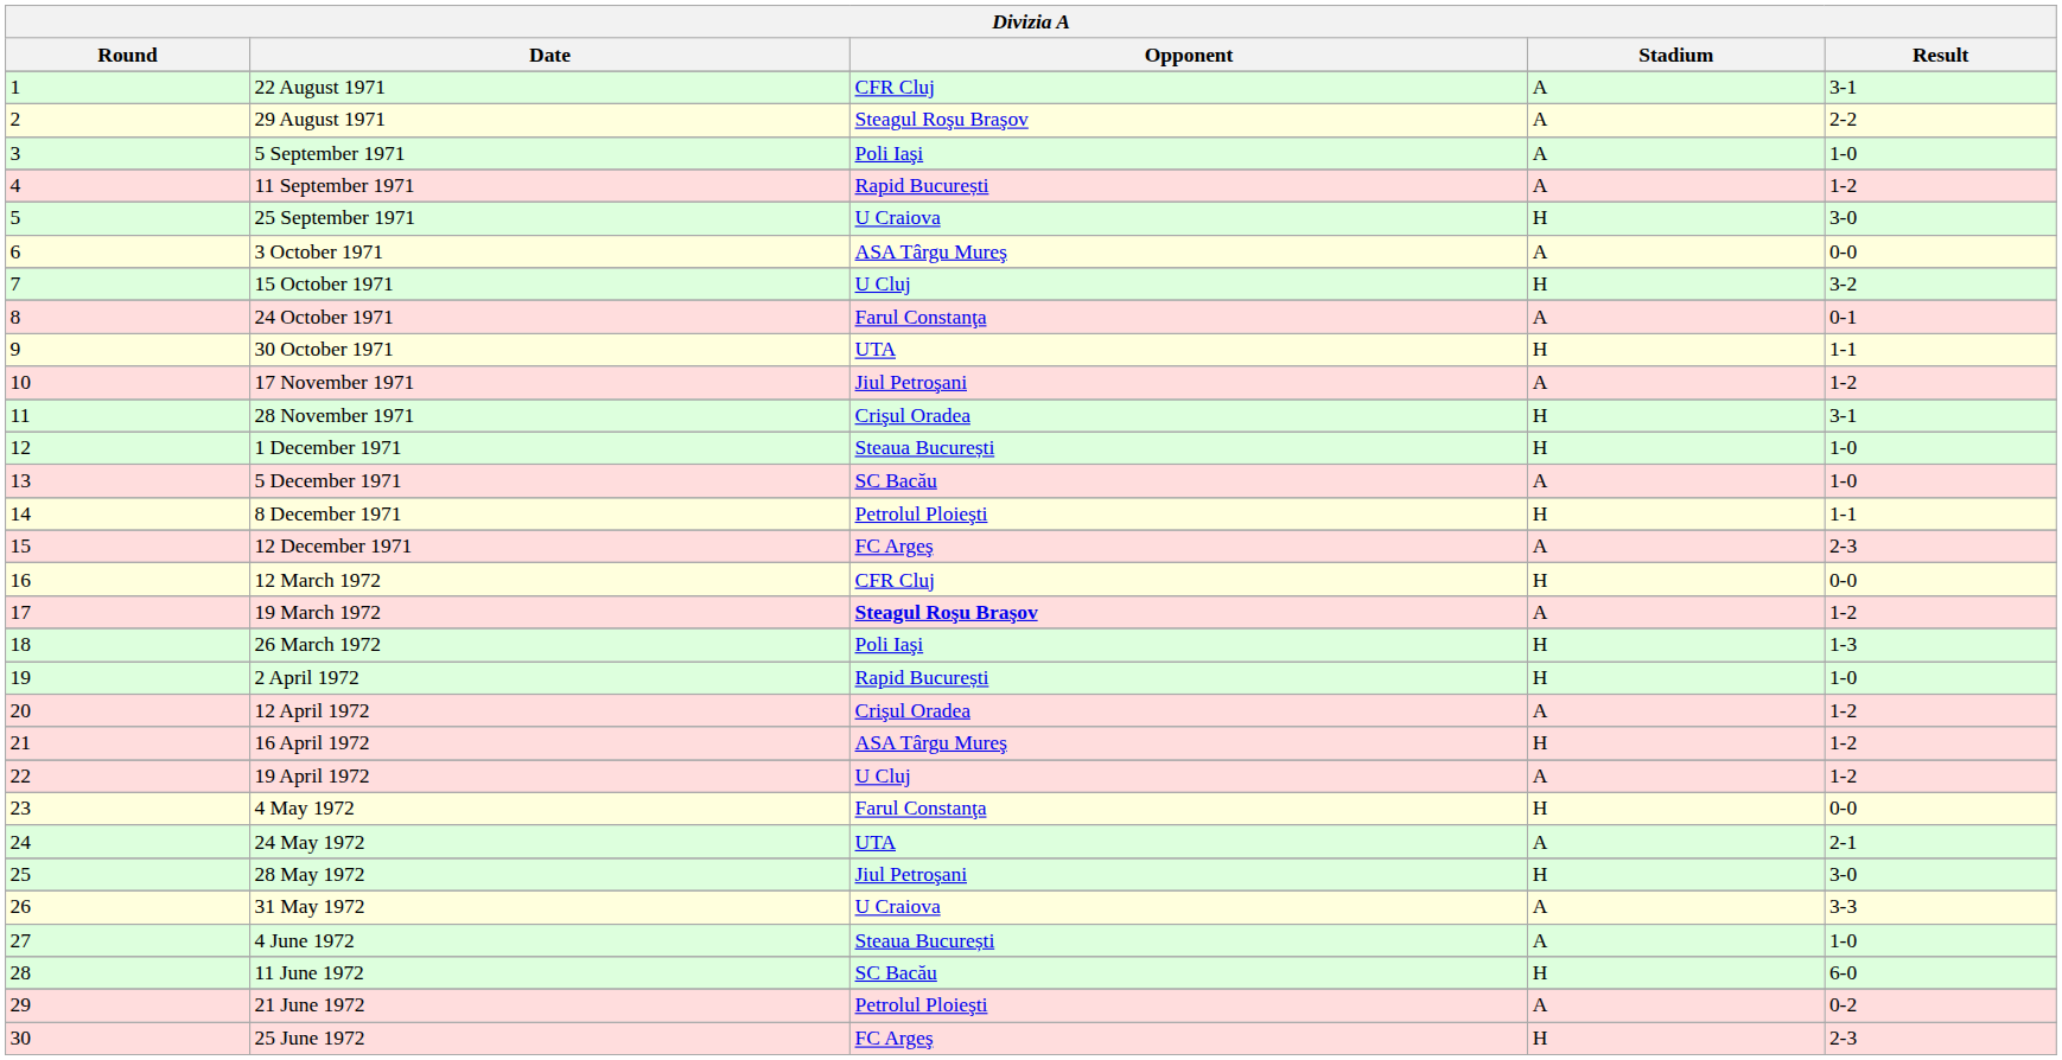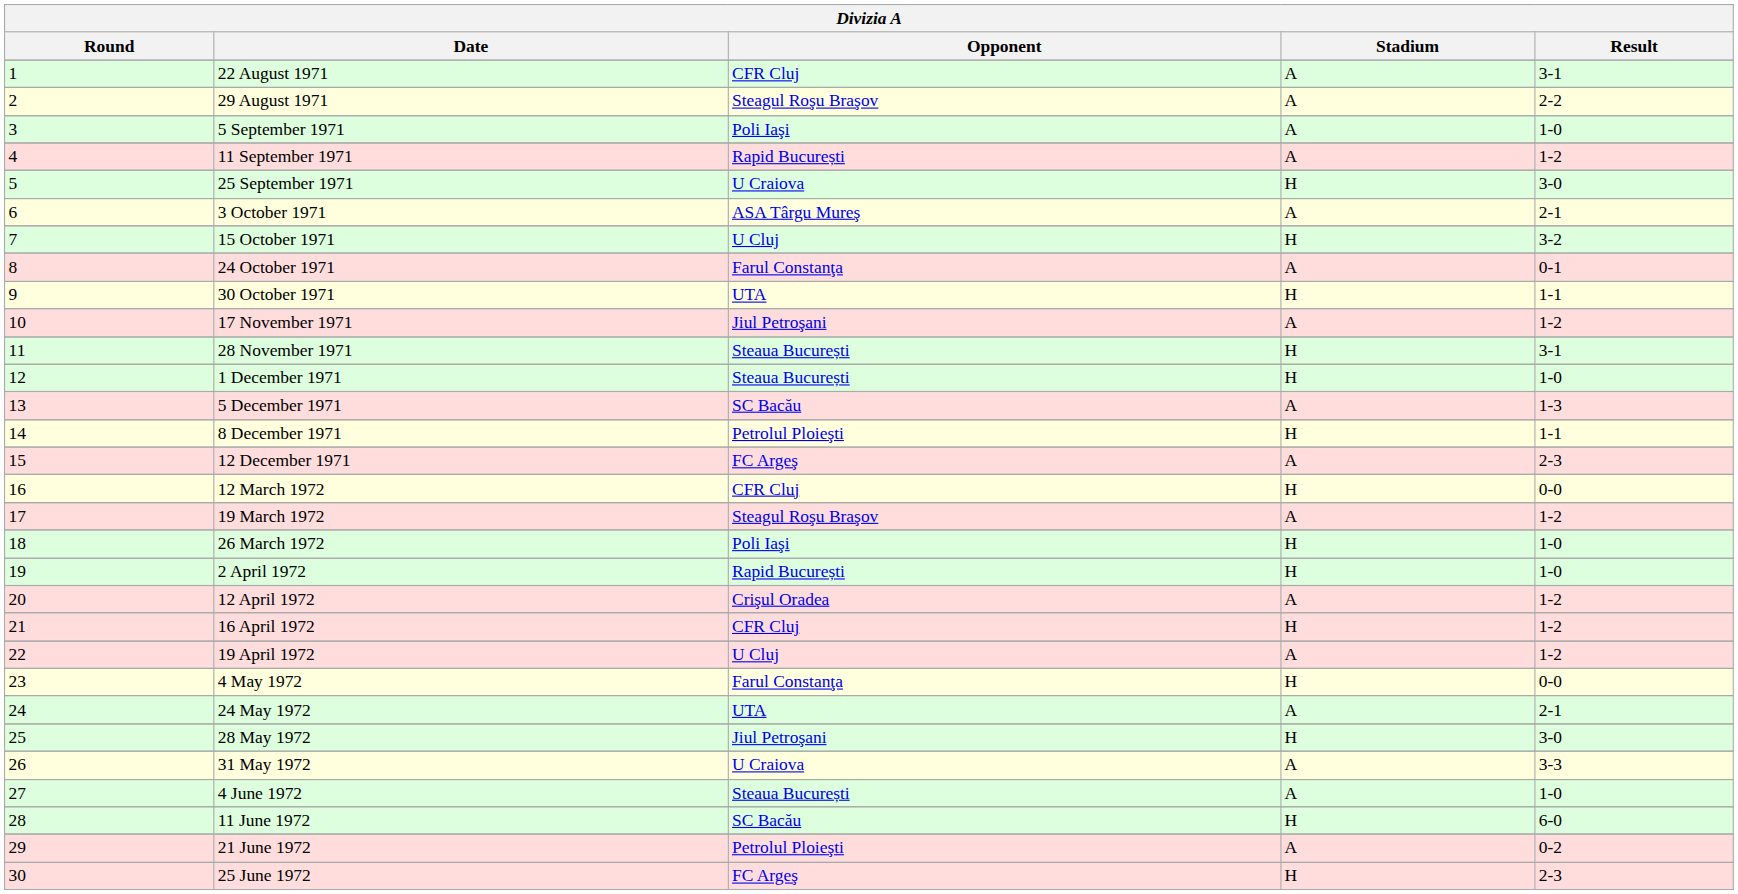 <table class="wikitable" style="width:80%;">
 <tr>
 <th colspan="5" style="text-align:center;"><em>Divizia A</em></th>
 </tr>
 <tr>
 <th>Round</th>
 <th>Date</th>
 <th>Opponent</th>
 <th>Stadium</th>
 <th>Result</th>
 </tr>
 <tr>
 </tr>
 <tr bgcolor="#ddffdd">
 <td>1</td>
 <td>22 August 1971</td>
 <td><a href='#'>CFR Cluj</a></td>
 <td>A</td>
 <td>3-1</td>
 </tr>
 <tr>
 </tr>
 <tr bgcolor="#ffffdd">
 <td>2</td>
 <td>29 August 1971</td>
 <td><a href='#'>Steagul Roşu Braşov</a></td>
 <td>A</td>
 <td>2-2</td>
 </tr>
 <tr>
 </tr>
 <tr bgcolor="#ddffdd">
 <td>3</td>
 <td>5 September 1971</td>
 <td><a href='#'>Poli Iaşi</a></td>
 <td>A</td>
 <td>1-0</td>
 </tr>
 <tr>
 </tr>
 <tr bgcolor="#ffdddd">
 <td>4</td>
 <td>11 September 1971</td>
 <td><a href='#'>Rapid București</a></td>
 <td>A</td>
 <td>1-2</td>
 </tr>
 <tr>
 </tr>
 <tr bgcolor="#ddffdd">
 <td>5</td>
 <td>25 September 1971</td>
 <td><a href='#'>U Craiova</a></td>
 <td>H</td>
 <td>3-0</td>
 </tr>
 <tr>
 </tr>
 <tr bgcolor="#ffffdd">
 <td>6</td>
 <td>3 October 1971</td>
 <td><a href='#'>ASA Târgu Mureş</a></td>
 <td>A</td>
-<td>0-0</td>
+<td>2-1</td>
 </tr>
 <tr>
 </tr>
 <tr bgcolor="#ddffdd">
 <td>7</td>
 <td>15 October 1971</td>
 <td><a href='#'>U Cluj</a></td>
 <td>H</td>
 <td>3-2</td>
 </tr>
 <tr>
 </tr>
 <tr bgcolor="#ffdddd">
 <td>8</td>
 <td>24 October 1971</td>
 <td><a href='#'>Farul Constanţa</a></td>
 <td>A</td>
 <td>0-1</td>
 </tr>
 <tr>
 </tr>
 <tr bgcolor="#ffffdd">
 <td>9</td>
 <td>30 October 1971</td>
 <td><a href='#'>UTA</a></td>
 <td>H</td>
 <td>1-1</td>
 </tr>
 <tr>
 </tr>
 <tr bgcolor="#ffdddd">
 <td>10</td>
 <td>17 November 1971</td>
 <td><a href='#'>Jiul Petroşani</a></td>
 <td>A</td>
 <td>1-2</td>
 </tr>
 <tr>
 </tr>
 <tr bgcolor="#ddffdd">
 <td>11</td>
 <td>28 November 1971</td>
-<td><a href='#'>Crişul Oradea</a></td>
+<td><a href='#'>Steaua București</a></td>
 <td>H</td>
 <td>3-1</td>
 </tr>
 <tr>
 </tr>
 <tr bgcolor="#ddffdd">
 <td>12</td>
 <td>1 December 1971</td>
 <td><a href='#'>Steaua București</a></td>
 <td>H</td>
 <td>1-0</td>
 </tr>
 <tr>
 </tr>
 <tr bgcolor="#ffdddd">
 <td>13</td>
 <td>5 December 1971</td>
 <td><a href='#'>SC Bacău</a></td>
 <td>A</td>
-<td>1-0</td>
+<td>1-3</td>
 </tr>
 <tr>
 </tr>
 <tr bgcolor="#ffffdd">
 <td>14</td>
 <td>8 December 1971</td>
 <td><a href='#'>Petrolul Ploieşti</a></td>
 <td>H</td>
 <td>1-1</td>
 </tr>
 <tr>
 </tr>
 <tr bgcolor="#ffdddd">
 <td>15</td>
 <td>12 December 1971</td>
 <td><a href='#'>FC Argeş</a></td>
 <td>A</td>
 <td>2-3</td>
 </tr>
 <tr>
 </tr>
 <tr bgcolor="#ffffdd">
 <td>16</td>
 <td>12 March 1972</td>
 <td><a href='#'>CFR Cluj</a></td>
 <td>H</td>
 <td>0-0</td>
 </tr>
 <tr>
 </tr>
 <tr bgcolor="#ffdddd">
 <td>17</td>
 <td>19 March 1972</td>
-<td><strong><a href='#'>Steagul Roşu Braşov</a></strong></td>
+<td><a href='#'>Steagul Roşu Braşov</a></td>
 <td>A</td>
 <td>1-2</td>
 </tr>
 <tr>
 </tr>
 <tr bgcolor="#ddffdd">
 <td>18</td>
 <td>26 March 1972</td>
 <td><a href='#'>Poli Iaşi</a></td>
 <td>H</td>
-<td>1-3</td>
+<td>1-0</td>
 </tr>
 <tr>
 </tr>
 <tr bgcolor="#ddffdd">
 <td>19</td>
 <td>2 April 1972</td>
 <td><a href='#'>Rapid București</a></td>
 <td>H</td>
 <td>1-0</td>
 </tr>
 <tr>
 </tr>
 <tr bgcolor="#ffdddd">
 <td>20</td>
 <td>12 April 1972</td>
 <td><a href='#'>Crişul Oradea</a></td>
 <td>A</td>
 <td>1-2</td>
 </tr>
 <tr>
 </tr>
 <tr bgcolor="#ffdddd">
 <td>21</td>
 <td>16 April 1972</td>
-<td><a href='#'>ASA Târgu Mureş</a></td>
+<td><a href='#'>CFR Cluj</a></td>
 <td>H</td>
 <td>1-2</td>
 </tr>
 <tr>
 </tr>
 <tr bgcolor="#ffdddd">
 <td>22</td>
 <td>19 April 1972</td>
 <td><a href='#'>U Cluj</a></td>
 <td>A</td>
 <td>1-2</td>
 </tr>
 <tr>
 </tr>
 <tr bgcolor="#ffffdd">
 <td>23</td>
 <td>4 May 1972</td>
 <td><a href='#'>Farul Constanţa</a></td>
 <td>H</td>
 <td>0-0</td>
 </tr>
 <tr>
 </tr>
 <tr bgcolor="#ddffdd">
 <td>24</td>
 <td>24 May 1972</td>
 <td><a href='#'>UTA</a></td>
 <td>A</td>
 <td>2-1</td>
 </tr>
 <tr>
 </tr>
 <tr bgcolor="#ddffdd">
 <td>25</td>
 <td>28 May 1972</td>
 <td><a href='#'>Jiul Petroşani</a></td>
 <td>H</td>
 <td>3-0</td>
 </tr>
 <tr>
 </tr>
 <tr bgcolor="#ffffdd">
 <td>26</td>
 <td>31 May 1972</td>
 <td><a href='#'>U Craiova</a></td>
 <td>A</td>
 <td>3-3</td>
 </tr>
 <tr>
 </tr>
 <tr bgcolor="#ddffdd">
 <td>27</td>
 <td>4 June 1972</td>
 <td><a href='#'>Steaua București</a></td>
 <td>A</td>
 <td>1-0</td>
 </tr>
 <tr>
 </tr>
 <tr bgcolor="#ddffdd">
 <td>28</td>
 <td>11 June 1972</td>
 <td><a href='#'>SC Bacău</a></td>
 <td>H</td>
 <td>6-0</td>
 </tr>
 <tr>
 </tr>
 <tr bgcolor="#ffdddd">
 <td>29</td>
 <td>21 June 1972</td>
 <td><a href='#'>Petrolul Ploieşti</a></td>
 <td>A</td>
 <td>0-2</td>
 </tr>
 <tr>
 </tr>
 <tr bgcolor="#ffdddd">
 <td>30</td>
 <td>25 June 1972</td>
 <td><a href='#'>FC Argeş</a></td>
 <td>H</td>
 <td>2-3</td>
 </tr>
 <tr>
 </tr>
 </table>
